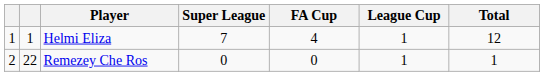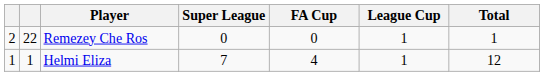 <table class="wikitable" style="text-align:center">
 <tr>
 <th width=10></th>
 <th width=10></th>
 <th width=150>Player</th>
 <th width=95>Super League</th>
 <th width=95>FA Cup</th>
 <th width=95>League Cup</th>
 <th width=95>Total</th>
 </tr>
 <tr>
+<td>2</td>
+<td>22</td>
+<td align=left> <a href='#'>Remezey Che Ros</a></td>
+<td>0</td>
+<td>0</td>
+<td>1</td>
+<td>1</td>
+</tr>
+<tr>
 <td>1</td>
 <td>1</td>
 <td align=left> <a href='#'>Helmi Eliza</a></td>
 <td>7</td>
 <td>4</td>
 <td>1</td>
 <td>12</td>
 </tr>
-<tr>
-<td>2</td>
-<td>22</td>
-<td align=left> <a href='#'>Remezey Che Ros</a></td>
-<td>0</td>
-<td>0</td>
-<td>1</td>
-<td>1</td>
-</tr>
 </table>
